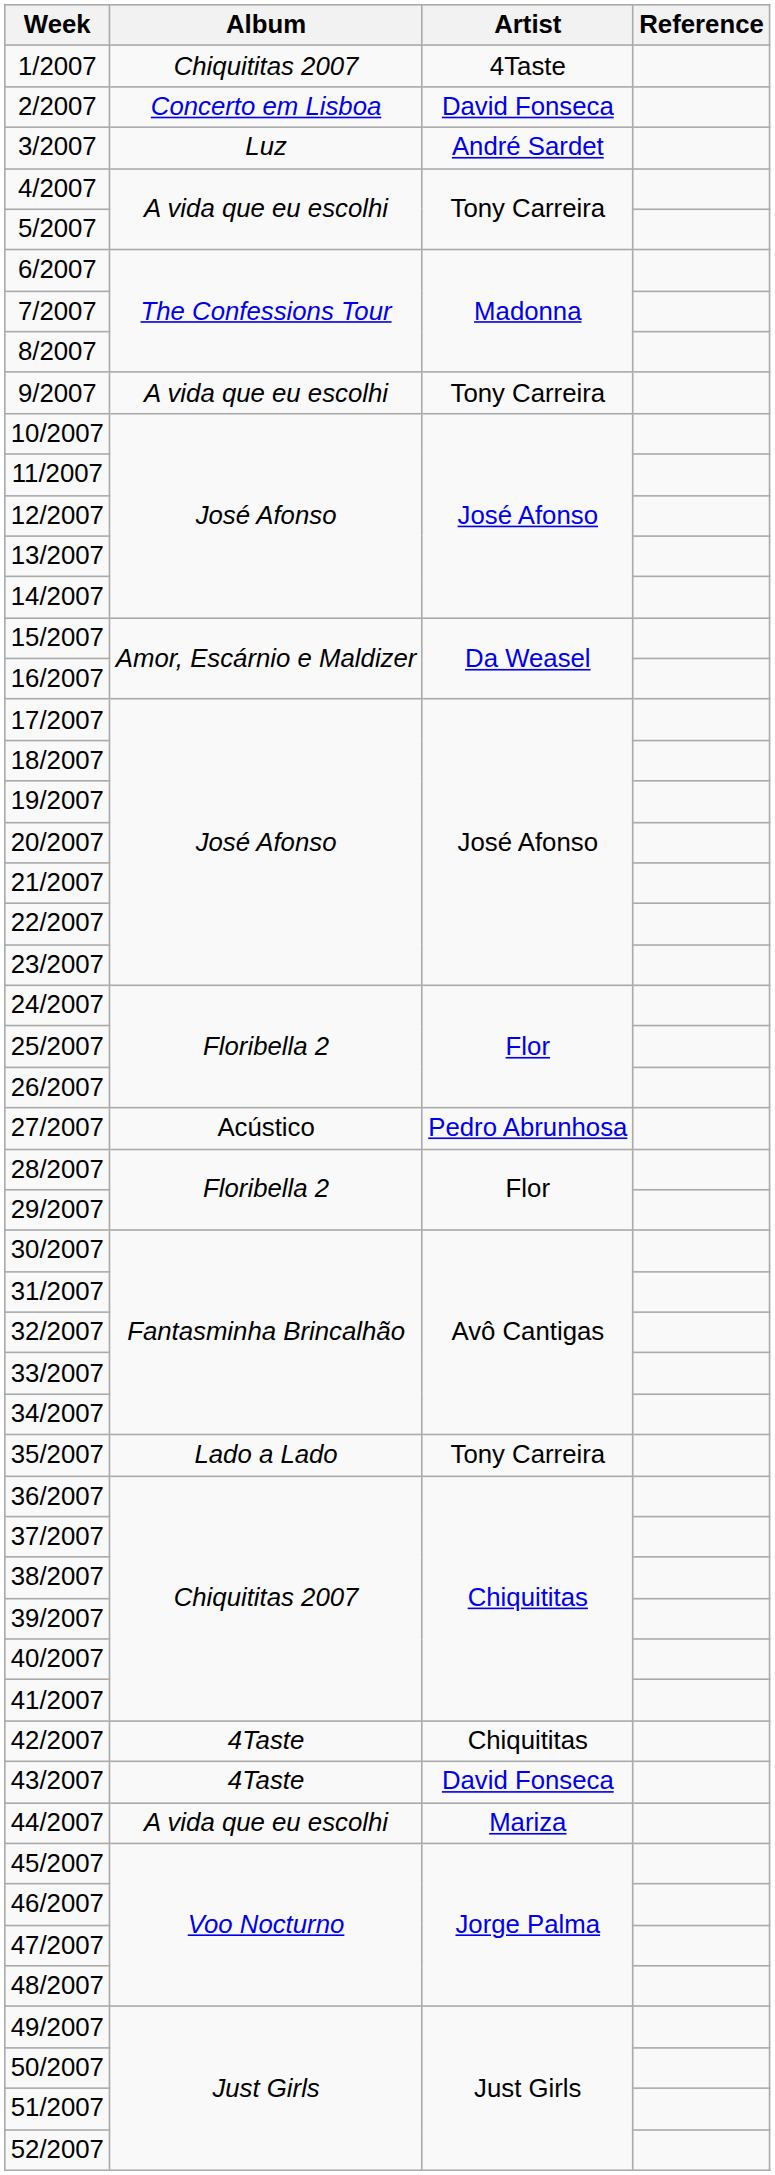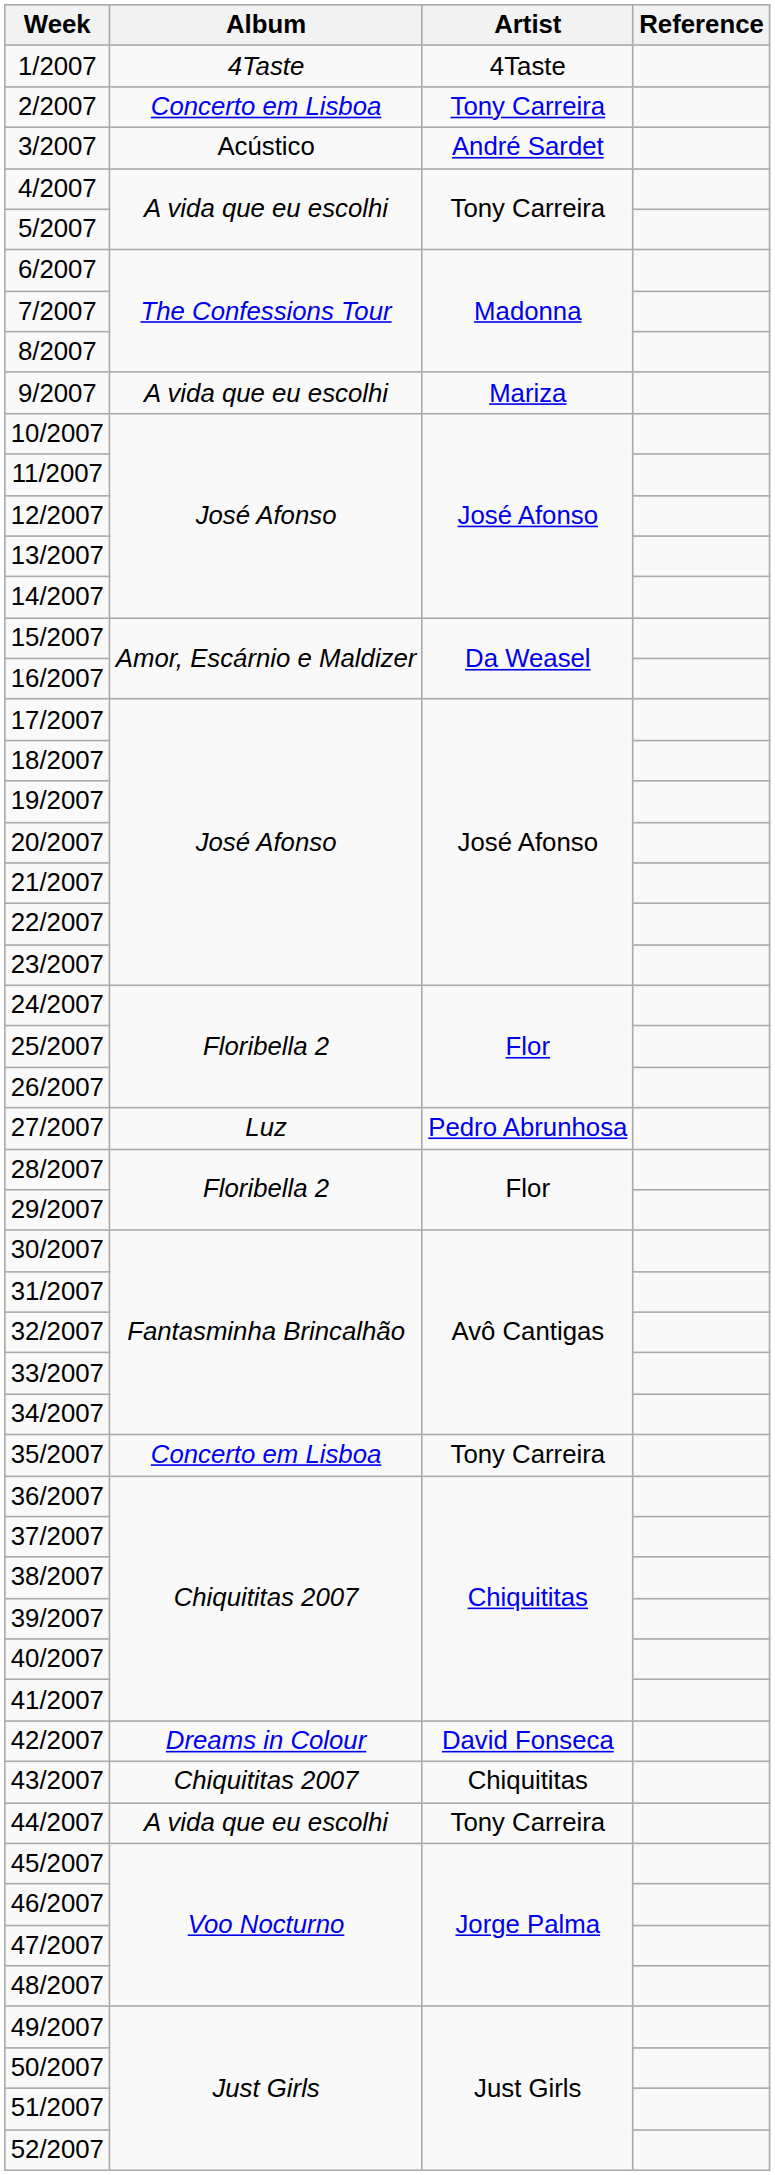 <table class="wikitable" style="text-align:center">
 <tr>
 <th>Week</th>
 <th>Album</th>
 <th>Artist</th>
 <th>Reference</th>
 </tr>
 <tr>
 <td>1/2007</td>
-<td><em>Chiquititas 2007</em></td>
+<td><em>4Taste</em></td>
 <td>4Taste</td>
 <td></td>
 </tr>
 <tr>
 <td>2/2007</td>
 <td><em><a href='#'>Concerto em Lisboa</a></em></td>
-<td><a href='#'>David Fonseca</a></td>
+<td><a href='#'>Tony Carreira</a></td>
 <td></td>
 </tr>
 <tr>
 <td>3/2007</td>
-<td><em>Luz</em></td>
+<td>Acústico</td>
 <td><a href='#'>André Sardet</a></td>
 <td></td>
 </tr>
 <tr>
 <td>4/2007</td>
 <td rowspan="2"><em>A vida que eu escolhi</em></td>
 <td rowspan="2">Tony Carreira</td>
 <td></td>
 </tr>
 <tr>
 <td>5/2007</td>
 <td></td>
 </tr>
 <tr>
 <td>6/2007</td>
 <td rowspan="3"><a href='#'><em>The Confessions Tour</em></a></td>
 <td rowspan="3"><a href='#'>Madonna</a></td>
 <td></td>
 </tr>
 <tr>
 <td>7/2007</td>
 <td></td>
 </tr>
 <tr>
 <td>8/2007</td>
 <td></td>
 </tr>
 <tr>
 <td>9/2007</td>
 <td><em>A vida que eu escolhi</em></td>
-<td>Tony Carreira</td>
+<td><a href='#'>Mariza</a></td>
 <td></td>
 </tr>
 <tr>
 <td>10/2007</td>
 <td rowspan="5"><em>José Afonso</em></td>
 <td rowspan="5"><a href='#'>José Afonso</a></td>
 <td></td>
 </tr>
 <tr>
 <td>11/2007</td>
 <td></td>
 </tr>
 <tr>
 <td>12/2007</td>
 <td></td>
 </tr>
 <tr>
 <td>13/2007</td>
 <td></td>
 </tr>
 <tr>
 <td>14/2007</td>
 <td></td>
 </tr>
 <tr>
 <td>15/2007</td>
 <td rowspan="2"><em>Amor, Escárnio e Maldizer</em></td>
 <td rowspan="2"><a href='#'>Da Weasel</a></td>
 <td></td>
 </tr>
 <tr>
 <td>16/2007</td>
 <td></td>
 </tr>
 <tr>
 <td>17/2007</td>
 <td rowspan="7"><em>José Afonso</em></td>
 <td rowspan="7">José Afonso</td>
 <td></td>
 </tr>
 <tr>
 <td>18/2007</td>
 <td></td>
 </tr>
 <tr>
 <td>19/2007</td>
 <td></td>
 </tr>
 <tr>
 <td>20/2007</td>
 <td></td>
 </tr>
 <tr>
 <td>21/2007</td>
 <td></td>
 </tr>
 <tr>
 <td>22/2007</td>
 <td></td>
 </tr>
 <tr>
 <td>23/2007</td>
 <td></td>
 </tr>
 <tr>
 <td>24/2007</td>
 <td rowspan="3"><em>Floribella 2</em></td>
 <td rowspan="3"><a href='#'>Flor</a></td>
 <td></td>
 </tr>
 <tr>
 <td>25/2007</td>
 <td></td>
 </tr>
 <tr>
 <td>26/2007</td>
 <td></td>
 </tr>
 <tr>
 <td>27/2007</td>
-<td>Acústico</td>
+<td><em>Luz</em></td>
 <td><a href='#'>Pedro Abrunhosa</a></td>
 <td></td>
 </tr>
 <tr>
 <td>28/2007</td>
 <td rowspan="2"><em>Floribella 2</em></td>
 <td rowspan="2">Flor</td>
 <td></td>
 </tr>
 <tr>
 <td>29/2007</td>
 <td></td>
 </tr>
 <tr>
 <td>30/2007</td>
 <td rowspan="5"><em>Fantasminha Brincalhão</em></td>
 <td rowspan="5">Avô Cantigas</td>
 <td></td>
 </tr>
 <tr>
 <td>31/2007</td>
 <td></td>
 </tr>
 <tr>
 <td>32/2007</td>
 <td></td>
 </tr>
 <tr>
 <td>33/2007</td>
 <td></td>
 </tr>
 <tr>
 <td>34/2007</td>
 <td></td>
 </tr>
 <tr>
 <td>35/2007</td>
-<td><em>Lado a Lado</em></td>
+<td><em><a href='#'>Concerto em Lisboa</a></em></td>
 <td>Tony Carreira</td>
 <td></td>
 </tr>
 <tr>
 <td>36/2007</td>
 <td rowspan="6"><em>Chiquititas 2007</em></td>
 <td rowspan="6"><a href='#'>Chiquititas</a></td>
 <td></td>
 </tr>
 <tr>
 <td>37/2007</td>
 <td></td>
 </tr>
 <tr>
 <td>38/2007</td>
 <td></td>
 </tr>
 <tr>
 <td>39/2007</td>
 <td></td>
 </tr>
 <tr>
 <td>40/2007</td>
 <td></td>
 </tr>
 <tr>
 <td>41/2007</td>
 <td></td>
 </tr>
 <tr>
 <td>42/2007</td>
-<td><em>4Taste</em></td>
-<td>Chiquititas</td>
+<td><em><a href='#'>Dreams in Colour</a></em></td>
+<td><a href='#'>David Fonseca</a></td>
 <td></td>
 </tr>
 <tr>
 <td>43/2007</td>
-<td><em>4Taste</em></td>
-<td><a href='#'>David Fonseca</a></td>
+<td><em>Chiquititas 2007</em></td>
+<td>Chiquititas</td>
 <td></td>
 </tr>
 <tr>
 <td>44/2007</td>
 <td><em>A vida que eu escolhi</em></td>
-<td><a href='#'>Mariza</a></td>
+<td>Tony Carreira</td>
 <td></td>
 </tr>
 <tr>
 <td>45/2007</td>
 <td rowspan="4"><em><a href='#'>Voo Nocturno</a></em></td>
 <td rowspan="4"><a href='#'>Jorge Palma</a></td>
 <td></td>
 </tr>
 <tr>
 <td>46/2007</td>
 <td></td>
 </tr>
 <tr>
 <td>47/2007</td>
 <td></td>
 </tr>
 <tr>
 <td>48/2007</td>
 <td></td>
 </tr>
 <tr>
 <td>49/2007</td>
 <td rowspan="4"><em>Just Girls</em></td>
 <td rowspan="4">Just Girls</td>
 <td></td>
 </tr>
 <tr>
 <td>50/2007</td>
 <td></td>
 </tr>
 <tr>
 <td>51/2007</td>
 <td></td>
 </tr>
 <tr>
 <td>52/2007</td>
 <td></td>
 </tr>
 </table>
